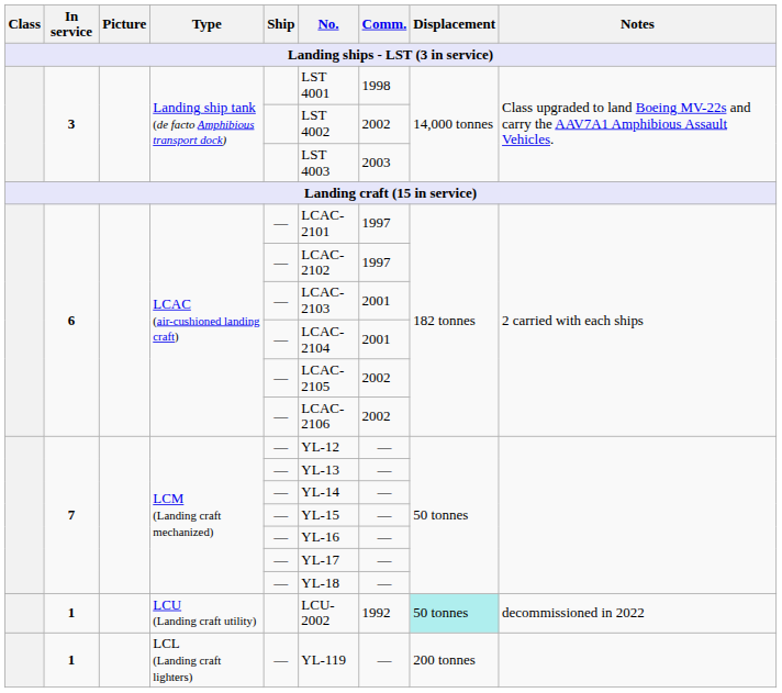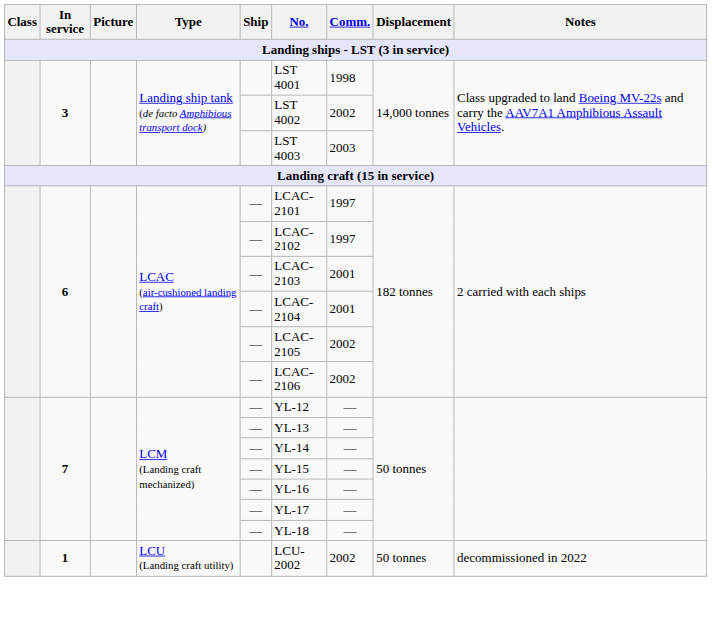 <table class="wikitable">
 <tr>
 <th>Class</th>
 <th>In service</th>
 <th>Picture</th>
 <th>Type</th>
 <th>Ship</th>
 <th><a href='#'>No.</a></th>
 <th><a href='#'>Comm.</a></th>
 <th>Displacement</th>
 <th>Notes</th>
 </tr>
 <tr>
 <th colspan="9" style="background: lavender;">Landing ships - LST (3 in service)</th>
 </tr>
 <tr>
 <th rowspan="3" style="text-align: left;"></th>
 <td rowspan="3" style="text-align: center;"><strong>3</strong></td>
 <td rowspan="3"></td>
 <td rowspan="3"><a href='#'>Landing ship tank</a><br><small>(<em>de facto <a href='#'>Amphibious transport dock</a>)</em></small></td>
 <td></td>
 <td>LST 4001</td>
 <td>1998</td>
 <td rowspan="3">14,000 tonnes</td>
 <td rowspan="3">Class upgraded to land <a href='#'>Boeing MV-22s</a> and carry the <a href='#'>AAV7A1 Amphibious Assault Vehicles</a>.</td>
 </tr>
 <tr>
 <td></td>
 <td>LST 4002</td>
 <td>2002</td>
 </tr>
 <tr>
 <td></td>
 <td>LST 4003</td>
 <td>2003</td>
 </tr>
 <tr>
 <th colspan="9" style="background: lavender;">Landing craft (15 in service)</th>
 </tr>
 <tr>
 <th rowspan="6" style="text-align: left;"></th>
 <td rowspan="6" style="text-align: center;"><strong>6</strong></td>
 <td rowspan="6"></td>
 <td rowspan="6"><a href='#'>LCAC</a><br><small>(<a href='#'>air-cushioned landing craft</a>)</small></td>
 <td style="text-align: center;">—</td>
 <td>LCAC-2101</td>
 <td>1997</td>
 <td rowspan="6">182 tonnes</td>
 <td rowspan="6">2 carried with each  ships </td>
 </tr>
 <tr>
 <td style="text-align: center;">—</td>
 <td>LCAC-2102</td>
 <td>1997</td>
 </tr>
 <tr>
 <td style="text-align: center;">—</td>
 <td>LCAC-2103</td>
 <td>2001</td>
 </tr>
 <tr>
 <td style="text-align: center;">—</td>
 <td>LCAC-2104</td>
 <td>2001</td>
 </tr>
 <tr>
 <td style="text-align: center;">—</td>
 <td>LCAC-2105</td>
 <td>2002</td>
 </tr>
 <tr>
 <td style="text-align: center;">—</td>
 <td>LCAC-2106</td>
 <td>2002</td>
 </tr>
 <tr>
 <th rowspan="7" style="text-align: left;"></th>
 <td rowspan="7" style="text-align: center;"><strong>7</strong></td>
 <td rowspan="7"></td>
 <td rowspan="7"><a href='#'>LCM</a><br><small>(Landing craft mechanized)</small></td>
 <td style="text-align: center;">—</td>
 <td>YL-12</td>
 <td style="text-align: center;">—</td>
 <td rowspan="7">50 tonnes</td>
 <td rowspan="7"></td>
 </tr>
 <tr>
 <td style="text-align: center;">—</td>
 <td>YL-13</td>
 <td style="text-align: center;">—</td>
 </tr>
 <tr>
 <td style="text-align: center;">—</td>
 <td>YL-14</td>
 <td style="text-align: center;">—</td>
 </tr>
 <tr>
 <td style="text-align: center;">—</td>
 <td>YL-15</td>
 <td style="text-align: center;">—</td>
 </tr>
 <tr>
 <td style="text-align: center;">—</td>
 <td>YL-16</td>
 <td style="text-align: center;">—</td>
 </tr>
 <tr>
 <td style="text-align: center;">—</td>
 <td>YL-17</td>
 <td style="text-align: center;">—</td>
 </tr>
 <tr>
 <td style="text-align: center;">—</td>
 <td>YL-18</td>
 <td style="text-align: center;">—</td>
 </tr>
 <tr>
 <th style="text-align: left;"></th>
 <td style="text-align: center;"><strong>1</strong></td>
 <td></td>
 <td><a href='#'>LCU</a><br><small>(Landing craft utility)</small></td>
 <td></td>
 <td>LCU-2002</td>
-<td>1992</td>
-<td style="background: paleturquoise;">50 tonnes</td>
+<td>2002</td>
+<td>50 tonnes</td>
 <td> decommissioned in 2022</td>
 </tr>
-<tr>
-<th style="text-align: left;"></th>
-<td style="text-align: center;"><strong>1</strong></td>
-<td></td>
-<td>LCL<br><small>(Landing craft lighters)</small></td>
-<td style="text-align: center;">—</td>
-<td>YL-119</td>
-<td style="text-align: center;">—</td>
-<td>200 tonnes</td>
-<td></td>
-</tr>
 </table>
